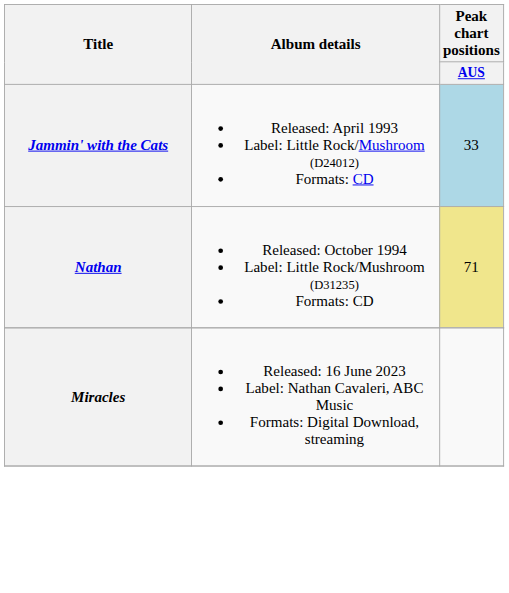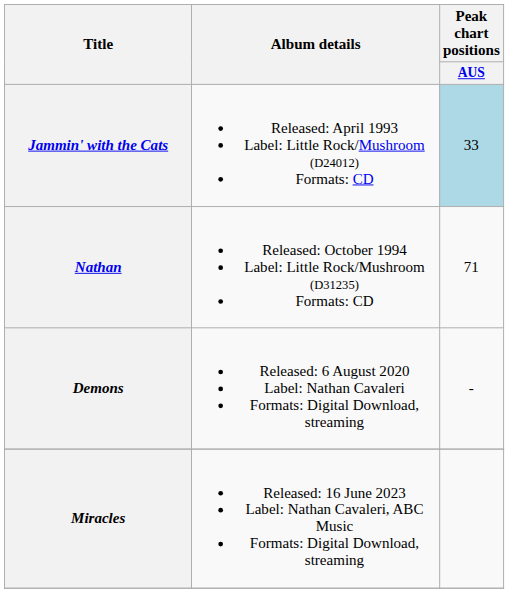 <table class="wikitable plainrowheaders" style="text-align:center;">
 <tr>
 <th scope="col" rowspan="2" style="width:12em;">Title</th>
 <th scope="col" rowspan="2" style="width:16em;">Album details</th>
 <th scope="col" colspan="1">Peak chart positions</th>
 </tr>
 <tr>
 <th scope="col" style="width:3em;font-size:90%;"><a href='#'>AUS</a><br></th>
 </tr>
 <tr>
 <th scope="row"><em><a href='#'>Jammin' with the Cats</a></em></th>
 <td><br><ul><li>Released: April 1993</li><li>Label: Little Rock/<a href='#'>Mushroom</a> <small>(D24012)</small></li><li>Formats: <a href='#'>CD</a></li></ul></td>
 <td style="background: lightblue;">33</td>
 </tr>
 <tr>
 <th scope="row"><em><a href='#'>Nathan</a></em> <br></th>
 <td><br><ul><li>Released: October 1994</li><li>Label: Little Rock/Mushroom <small>(D31235)</small></li><li>Formats: CD</li></ul></td>
-<td style="background: khaki;">71</td>
+<td>71</td>
+</tr>
+<tr>
+<th scope="row"><em>Demons</em></th>
+<td><br><ul><li>Released: 6 August 2020</li><li>Label: Nathan Cavaleri</li><li>Formats: Digital Download, streaming</li></ul></td>
+<td>-</td>
 </tr>
 <tr>
 </tr>
 <tr>
 <th scope="row"><em>Miracles</em></th>
 <td><br><ul><li>Released: 16 June 2023</li><li>Label: Nathan Cavaleri, ABC Music</li><li>Formats: Digital Download, streaming</li></ul></td>
 <td></td>
 </tr>
 <tr>
 </tr>
 </table>
